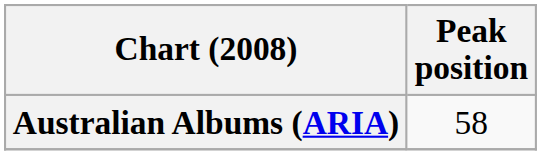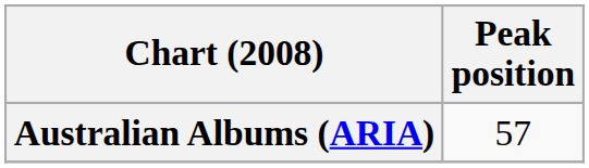 <table class="wikitable sortable plainrowheaders" style="text-align:center">
 <tr>
 <th scope="col">Chart (2008)</th>
 <th scope="col">Peak<br> position</th>
 </tr>
 <tr>
 <th scope="row">Australian Albums (<a href='#'>ARIA</a>)</th>
-<td>58</td>
+<td>57</td>
 </tr>
 <tr>
 </tr>
 <tr>
 </tr>
 <tr>
 </tr>
 <tr>
 </tr>
 <tr>
 </tr>
 <tr>
 </tr>
 </table>
